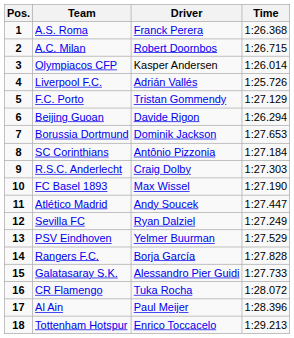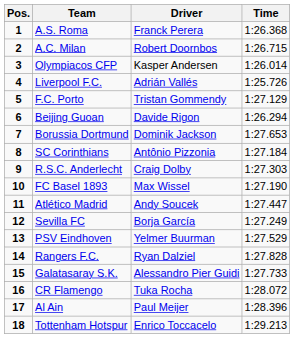 <table class=wikitable style="font-size:95%">
 <tr>
 <th>Pos.</th>
 <th>Team</th>
 <th>Driver</th>
 <th>Time</th>
 </tr>
 <tr>
 <td align="center"><strong>1</strong></td>
 <td> <a href='#'>A.S. Roma</a></td>
 <td> <a href='#'>Franck Perera</a></td>
 <td>1:26.368</td>
 </tr>
 <tr>
 <td align="center"><strong>2</strong></td>
 <td> <a href='#'>A.C. Milan</a></td>
 <td> <a href='#'>Robert Doornbos</a></td>
 <td>1:26.715</td>
 </tr>
 <tr>
 <td align="center"><strong>3</strong></td>
 <td> <a href='#'>Olympiacos CFP</a></td>
 <td> Kasper Andersen</td>
 <td>1:26.014</td>
 </tr>
 <tr>
 <td align="center"><strong>4</strong></td>
 <td> <a href='#'>Liverpool F.C.</a></td>
 <td> <a href='#'>Adrián Vallés</a></td>
 <td>1:25.726</td>
 </tr>
 <tr>
 <td align="center"><strong>5</strong></td>
 <td> <a href='#'>F.C. Porto</a></td>
 <td> <a href='#'>Tristan Gommendy</a></td>
 <td>1:27.129</td>
 </tr>
 <tr>
 <td align="center"><strong>6</strong></td>
 <td> <a href='#'>Beijing Guoan</a></td>
 <td> <a href='#'>Davide Rigon</a></td>
 <td>1:26.294</td>
 </tr>
 <tr>
 <td align="center"><strong>7</strong></td>
 <td> <a href='#'>Borussia Dortmund</a></td>
 <td> <a href='#'>Dominik Jackson</a></td>
 <td>1:27.653</td>
 </tr>
 <tr>
 <td align="center"><strong>8</strong></td>
 <td> <a href='#'>SC Corinthians</a></td>
 <td> <a href='#'>Antônio Pizzonia</a></td>
 <td>1:27.184</td>
 </tr>
 <tr>
 <td align="center"><strong>9</strong></td>
 <td> <a href='#'>R.S.C. Anderlecht</a></td>
 <td> <a href='#'>Craig Dolby</a></td>
 <td>1:27.303</td>
 </tr>
 <tr>
 <td align="center"><strong>10</strong></td>
 <td> <a href='#'>FC Basel 1893</a></td>
 <td> <a href='#'>Max Wissel</a></td>
 <td>1:27.190</td>
 </tr>
 <tr>
 <td align="center"><strong>11</strong></td>
 <td> <a href='#'>Atlético Madrid</a></td>
 <td> <a href='#'>Andy Soucek</a></td>
 <td>1:27.447</td>
 </tr>
 <tr>
 <td align="center"><strong>12</strong></td>
 <td> <a href='#'>Sevilla FC</a></td>
-<td> <a href='#'>Ryan Dalziel</a></td>
+<td> <a href='#'>Borja García</a></td>
 <td>1:27.249</td>
 </tr>
 <tr>
 <td align="center"><strong>13</strong></td>
 <td> <a href='#'>PSV Eindhoven</a></td>
 <td> <a href='#'>Yelmer Buurman</a></td>
 <td>1:27.529</td>
 </tr>
 <tr>
 <td align="center"><strong>14</strong></td>
 <td> <a href='#'>Rangers F.C.</a></td>
-<td> <a href='#'>Borja García</a></td>
+<td> <a href='#'>Ryan Dalziel</a></td>
 <td>1:27.828</td>
 </tr>
 <tr>
 <td align="center"><strong>15</strong></td>
 <td> <a href='#'>Galatasaray S.K.</a></td>
 <td> <a href='#'>Alessandro Pier Guidi</a></td>
 <td>1:27.733</td>
 </tr>
 <tr>
 <td align="center"><strong>16</strong></td>
 <td> <a href='#'>CR Flamengo</a></td>
 <td> <a href='#'>Tuka Rocha</a></td>
 <td>1:28.072</td>
 </tr>
 <tr>
 <td align="center"><strong>17</strong></td>
 <td> <a href='#'>Al Ain</a></td>
 <td> <a href='#'>Paul Meijer</a></td>
 <td>1:28.396</td>
 </tr>
 <tr>
 <td align="center"><strong>18</strong></td>
 <td> <a href='#'>Tottenham Hotspur</a></td>
 <td> <a href='#'>Enrico Toccacelo</a></td>
 <td>1:29.213</td>
 </tr>
 </table>
